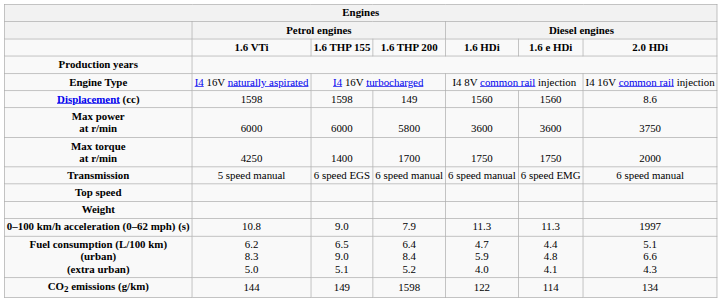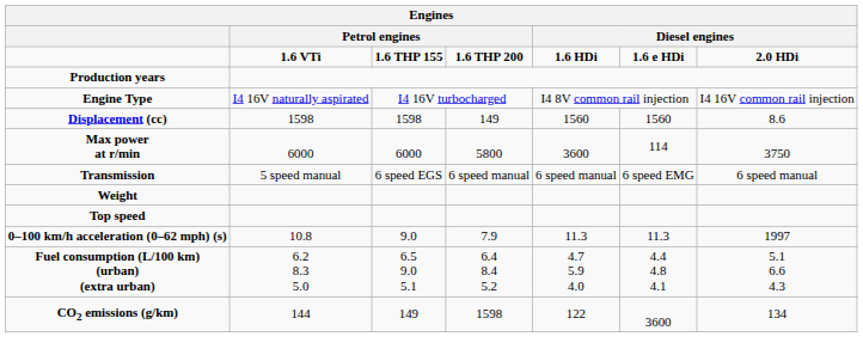 <table class="wikitable" style="text-align: center;">
 <tr>
 <th colspan=7>Engines</th>
 </tr>
 <tr>
 <th> </th>
 <th colspan=3>Petrol engines</th>
 <th colspan=3>Diesel engines</th>
 </tr>
 <tr>
 <td> </td>
 <td><strong>1.6 VTi</strong></td>
 <td><strong>1.6 THP 155</strong></td>
 <td><strong>1.6 THP 200</strong></td>
 <td><strong>1.6 HDi</strong></td>
 <td><strong>1.6 e HDi</strong></td>
 <td><strong>2.0 HDi</strong></td>
 </tr>
 <tr>
 <td><strong>Production years</strong></td>
 <td colspan=6> </td>
 </tr>
 <tr>
 <td><strong>Engine Type</strong></td>
 <td><a href='#'>I4</a> 16V <a href='#'>naturally aspirated</a></td>
 <td colspan=2><a href='#'>I4</a> 16V <a href='#'>turbocharged</a></td>
 <td colspan=2>I4 8V <a href='#'>common rail</a> injection</td>
 <td>I4 16V <a href='#'>common rail</a> injection</td>
 </tr>
 <tr>
 <td><strong><a href='#'>Displacement</a> (cc)</strong></td>
 <td>1598</td>
 <td>1598</td>
 <td>149</td>
 <td>1560</td>
 <td>1560</td>
 <td>8.6</td>
 </tr>
 <tr>
 <td><strong>Max power</strong> <br> <strong>at r/min</strong></td>
 <td> <br> 6000</td>
 <td> <br> 6000</td>
 <td> <br> 5800</td>
 <td> <br> 3600</td>
-<td> <br> 3600</td>
+<td>114</td>
 <td> <br> 3750</td>
-</tr>
-<tr>
-<td><strong>Max torque</strong> <br> <strong>at r/min</strong></td>
-<td> <br> 4250</td>
-<td> <br> 1400</td>
-<td> <br> 1700</td>
-<td> <br> 1750</td>
-<td> <br> 1750</td>
-<td> <br> 2000</td>
 </tr>
 <tr>
 <td><strong>Transmission</strong></td>
 <td>5 speed manual</td>
 <td>6 speed EGS</td>
 <td>6 speed manual</td>
 <td>6 speed manual</td>
 <td>6 speed EMG</td>
 <td>6 speed manual</td>
 </tr>
 <tr>
-<td><strong>Top speed</strong></td>
+<td><strong>Weight</strong></td>
 <td></td>
 <td></td>
 <td></td>
 <td></td>
 <td></td>
 <td></td>
 </tr>
 <tr>
-<td><strong>Weight</strong></td>
+<td><strong>Top speed</strong></td>
 <td></td>
 <td></td>
 <td></td>
 <td></td>
 <td></td>
 <td></td>
 </tr>
 <tr>
 <td><strong>0–100 km/h acceleration (0–62 mph) (s)</strong></td>
 <td>10.8</td>
 <td>9.0</td>
 <td>7.9</td>
 <td>11.3</td>
 <td>11.3</td>
 <td>1997</td>
 </tr>
 <tr>
 <td><strong>Fuel consumption (L/100 km)</strong><br><strong>(urban)</strong><br><strong>(extra urban)</strong></td>
 <td>6.2<br>8.3<br>5.0</td>
 <td>6.5<br>9.0<br>5.1</td>
 <td>6.4<br>8.4<br>5.2</td>
 <td>4.7<br>5.9<br>4.0</td>
 <td>4.4<br>4.8<br>4.1</td>
 <td>5.1<br>6.6<br>4.3</td>
 </tr>
 <tr>
 <td><strong>CO<sub>2</sub> emissions (g/km)</strong></td>
 <td>144</td>
 <td>149</td>
 <td>1598</td>
 <td>122</td>
-<td>114</td>
+<td> <br> 3600</td>
 <td>134</td>
 </tr>
 </table>
